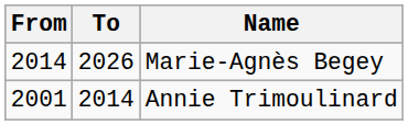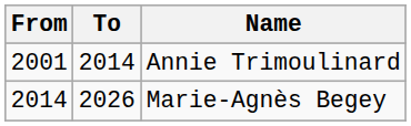 <table class="wikitable">
 <tr>
 <th>From</th>
 <th>To</th>
 <th>Name</th>
 </tr>
 <tr>
+<td>2001</td>
+<td>2014</td>
+<td>Annie Trimoulinard</td>
+</tr>
+<tr>
 <td>2014</td>
 <td>2026</td>
 <td>Marie-Agnès Begey</td>
 </tr>
-<tr>
-<td>2001</td>
-<td>2014</td>
-<td>Annie Trimoulinard</td>
-</tr>
 </table>
